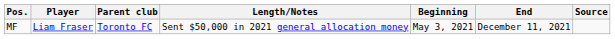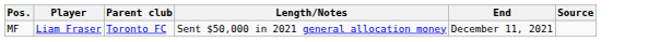 <table class="wikitable sortable" style="text-align: left">
 <tr>
 <th><strong>Pos.</strong></th>
 <th><strong>Player</strong></th>
 <th><strong>Parent club</strong></th>
 <th><strong>Length/Notes</strong></th>
-<th><strong>Beginning</strong></th>
 <th><strong>End</strong></th>
 <th><strong>Source</strong></th>
 </tr>
 <tr>
 <td>MF</td>
 <td> <a href='#'>Liam Fraser</a></td>
 <td> <a href='#'>Toronto FC</a></td>
 <td>Sent $50,000 in 2021 <a href='#'>general allocation money</a></td>
-<td>May 3, 2021</td>
 <td>December 11, 2021</td>
 <td align=center></td>
 </tr>
 </table>
